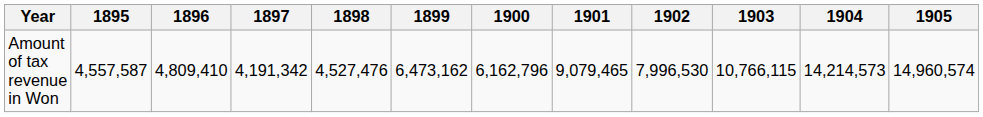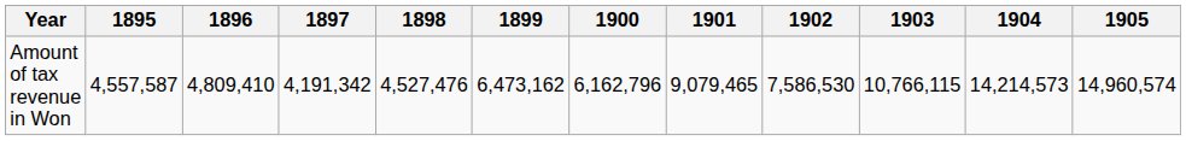 <table class="wikitable">
 <tr>
 <th>Year</th>
 <th>1895</th>
 <th>1896</th>
 <th>1897</th>
 <th>1898</th>
 <th>1899</th>
 <th>1900</th>
 <th>1901</th>
 <th>1902</th>
 <th>1903</th>
 <th>1904</th>
 <th>1905</th>
 </tr>
 <tr>
 <td>Amount of tax revenue in Won</td>
 <td>4,557,587</td>
 <td>4,809,410</td>
 <td>4,191,342</td>
 <td>4,527,476</td>
 <td>6,473,162</td>
 <td>6,162,796</td>
 <td>9,079,465</td>
-<td>7,996,530</td>
+<td>7,586,530</td>
 <td>10,766,115</td>
 <td>14,214,573</td>
 <td>14,960,574</td>
 </tr>
 </table>
